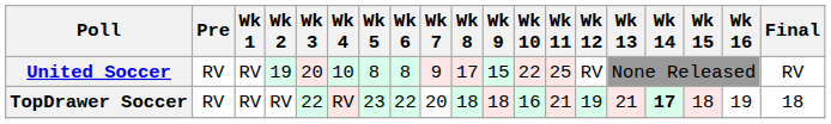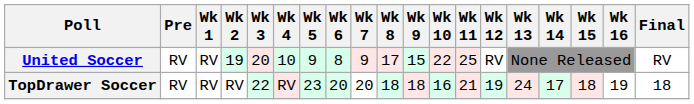 <table class="wikitable" style="white-space:nowrap;text-align:center;">
 <tr>
 <th>Poll</th>
 <th>Pre</th>
 <th>Wk<br>1</th>
 <th>Wk<br>2</th>
 <th>Wk<br>3</th>
 <th>Wk<br>4</th>
 <th>Wk<br>5</th>
 <th>Wk<br>6</th>
 <th>Wk<br>7</th>
 <th>Wk<br>8</th>
 <th>Wk<br>9</th>
 <th>Wk<br>10</th>
 <th>Wk<br>11</th>
 <th>Wk<br>12</th>
 <th>Wk<br>13</th>
 <th>Wk<br>14</th>
 <th>Wk<br>15</th>
 <th>Wk<br>16</th>
 <th>Final<br></th>
 </tr>
 <tr>
 <th><a href='#'>United Soccer</a></th>
 <td style="background:#FFFFFF;">RV</td>
 <td style="background:#FFFFFF;">RV</td>
 <td style="background:#D8FFEB;">19</td>
 <td style="background:#FFE6E6;">20</td>
 <td style="background:#D8FFEB;">10</td>
-<td style="background:#D8FFEB;">8</td>
+<td style="background:#D8FFEB;">9</td>
 <td style="background:#D8FFEB;">8</td>
 <td style="background:#FFE6E6;">9</td>
 <td style="background:#FFE6E6;">17</td>
 <td style="background:#D8FFEB;">15</td>
 <td style="background:#FFE6E6;">22</td>
 <td style="background:#FFE6E6;">25</td>
 <td style="background:#FFFFFF;">RV</td>
 <td colspan=4 style="background:#999;">None Released</td>
 <td style="background:#FFFFFF;">RV</td>
 </tr>
 <tr>
 <th>TopDrawer Soccer </th>
 <td style="background:#FFFFFF;">RV</td>
 <td style="background:#FFFFFF;">RV</td>
 <td style="background:#FFFFFF;">RV</td>
 <td style="background:#D8FFEB;">22</td>
 <td style="background:#FFE6E6;">RV</td>
 <td style="background:#D8FFEB;">23</td>
-<td style="background:#D8FFEB;">22</td>
+<td style="background:#D8FFEB;">20</td>
 <td style="background:#FFFFFF;">20</td>
 <td style="background:#D8FFEB;">18</td>
 <td style="background:#FFE6E6;">18</td>
 <td style="background:#D8FFEB;">16</td>
 <td style="background:#FFE6E6;">21</td>
 <td style="background:#D8FFEB;">19</td>
-<td style="background:#FFE6E6;">21</td>
-<td style="background:#D8FFEB;"><strong>17</strong></td>
+<td style="background:#FFE6E6;">24</td>
+<td style="background:#D8FFEB;">17</td>
 <td style="background:#FFE6E6;">18</td>
 <td style="background:#FFFFFF;">19</td>
 <td style="background:#FFFFFF;">18</td>
 </tr>
 <tr>
 </tr>
 </table>
